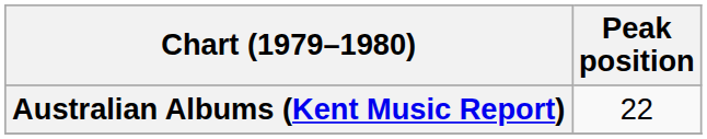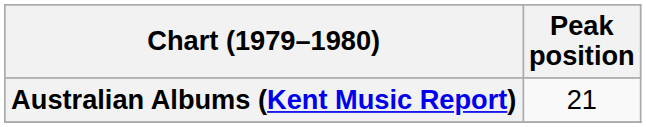 <table class="wikitable sortable plainrowheaders" style="text-align:center">
 <tr>
 <th scope="col">Chart (1979–1980)</th>
 <th scope="col">Peak<br> position</th>
 </tr>
 <tr>
 <th scope="row">Australian Albums (<a href='#'>Kent Music Report</a>)</th>
-<td>22</td>
+<td>21</td>
 </tr>
 <tr>
 </tr>
 <tr>
 </tr>
 <tr>
 </tr>
 <tr>
 </tr>
 <tr>
 </tr>
 <tr>
 </tr>
 <tr>
 </tr>
 </table>
